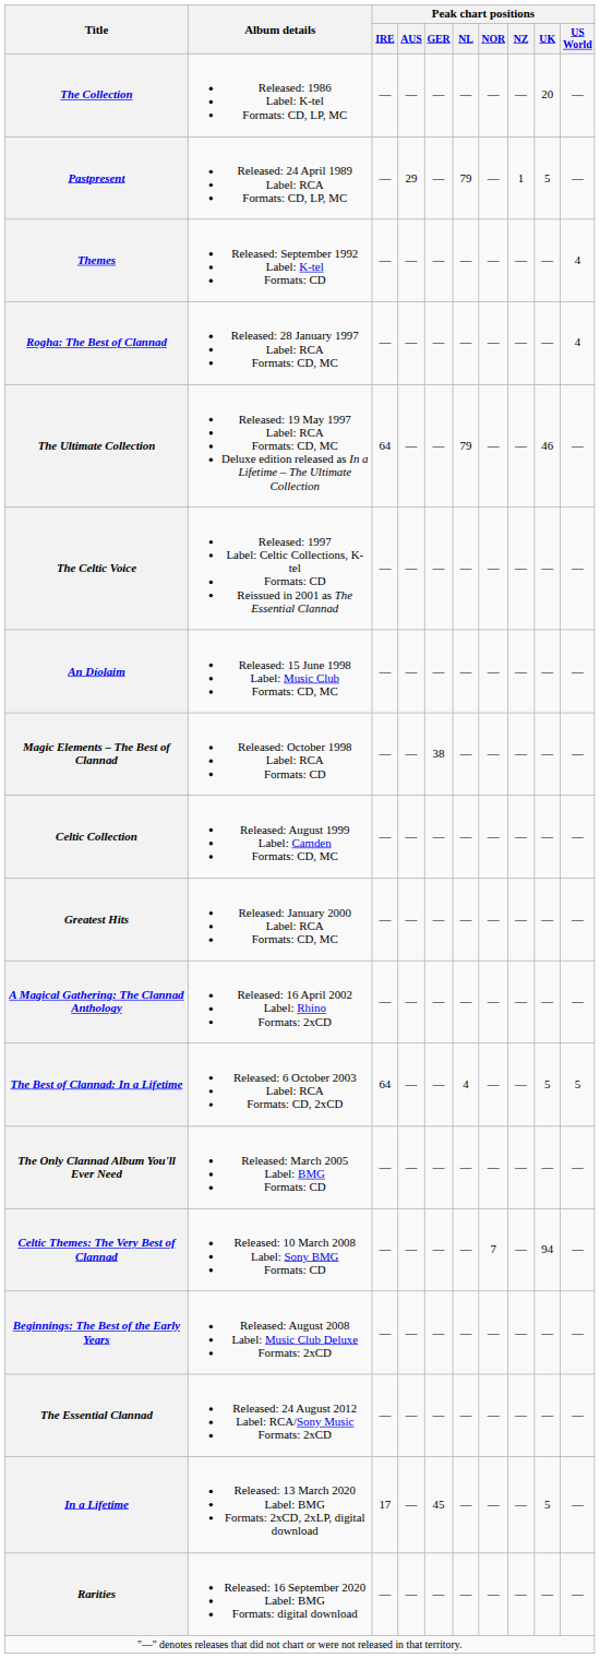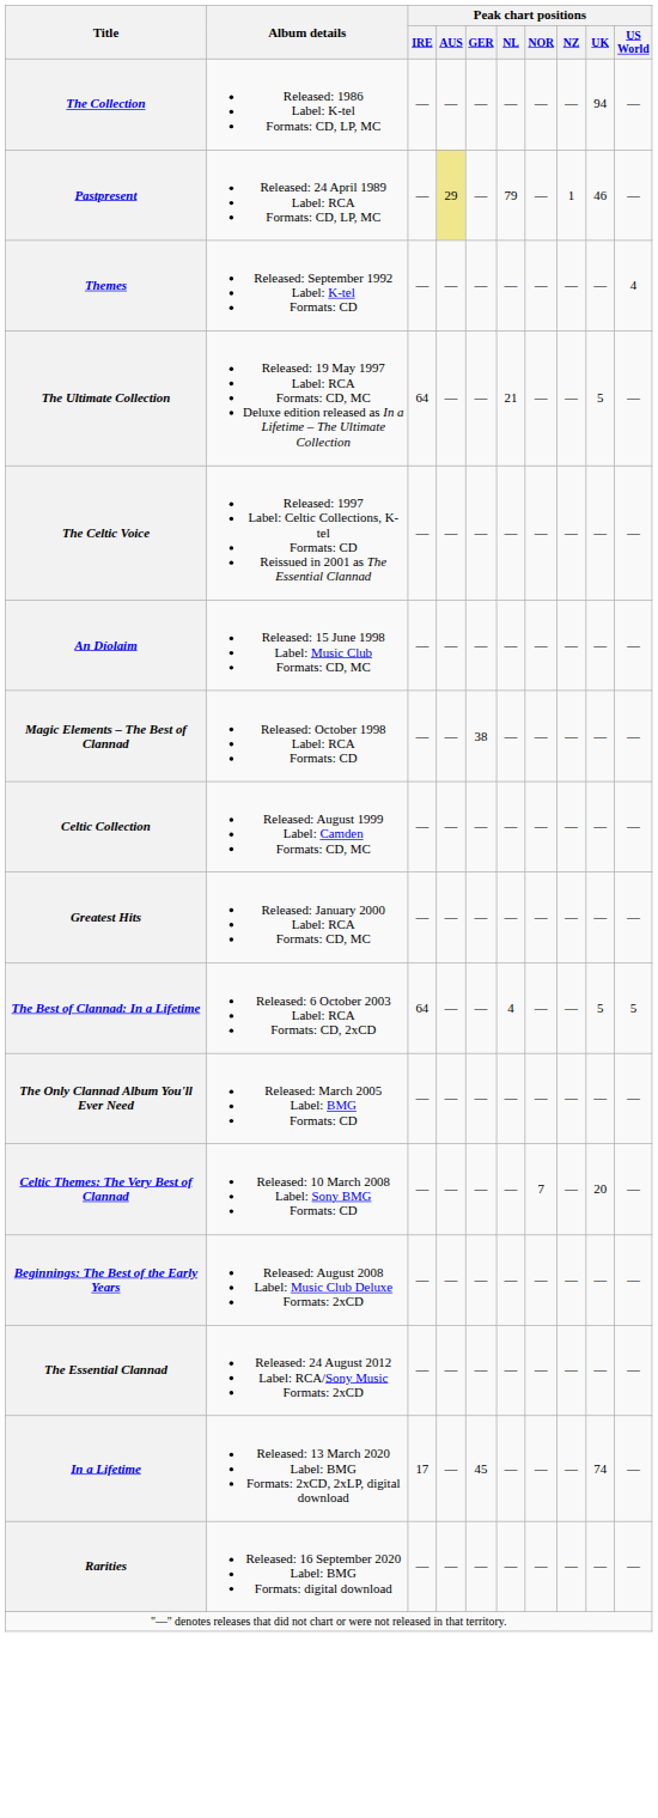 <table class="wikitable plainrowheaders" style="text-align:center;">
 <tr>
 <th rowspan="2" scope="col" style="width:15em;">Title</th>
 <th rowspan="2" scope="col" style="width:15em;">Album details</th>
 <th colspan="8">Peak chart positions</th>
 </tr>
 <tr>
 <th scope="col" style="width:2em;font-size:90%;"><a href='#'>IRE</a><br></th>
 <th scope="col" style="width:2em;font-size:90%;"><a href='#'>AUS</a><br></th>
 <th scope="col" style="width:2em;font-size:90%;"><a href='#'>GER</a><br></th>
 <th scope="col" style="width:2em;font-size:90%;"><a href='#'>NL</a><br></th>
 <th scope="col" style="width:2em;font-size:90%;"><a href='#'>NOR</a><br></th>
 <th scope="col" style="width:2em;font-size:90%;"><a href='#'>NZ</a><br></th>
 <th scope="col" style="width:2em;font-size:90%;"><a href='#'>UK</a><br></th>
 <th scope="col" style="width:2em;font-size:90%;"><a href='#'>US World</a><br></th>
 </tr>
 <tr>
 <th scope="row"><em><a href='#'>The Collection</a></em></th>
 <td><br><ul><li>Released: 1986</li><li>Label: K-tel</li><li>Formats: CD, LP, MC</li></ul></td>
 <td>—</td>
 <td>—</td>
 <td>—</td>
 <td>—</td>
 <td>—</td>
 <td>—</td>
-<td>20</td>
+<td>94</td>
 <td>—</td>
 </tr>
 <tr>
 <th scope="row"><em><a href='#'>Pastpresent</a></em></th>
 <td><br><ul><li>Released: 24 April 1989</li><li>Label: RCA</li><li>Formats: CD, LP, MC</li></ul></td>
 <td>—</td>
-<td>29</td>
+<td style="background: khaki;">29</td>
 <td>—</td>
 <td>79</td>
 <td>—</td>
 <td>1</td>
-<td>5</td>
+<td>46</td>
 <td>—</td>
 </tr>
 <tr>
 <th scope="row"><em><a href='#'>Themes</a></em></th>
 <td><br><ul><li>Released: September 1992</li><li>Label: <a href='#'>K-tel</a></li><li>Formats: CD</li></ul></td>
 <td>—</td>
 <td>—</td>
 <td>—</td>
 <td>—</td>
 <td>—</td>
 <td>—</td>
 <td>—</td>
 <td>4</td>
 </tr>
 <tr>
-<th scope="row"><em><a href='#'>Rogha: The Best of Clannad</a></em></th>
-<td><br><ul><li>Released: 28 January 1997</li><li>Label: RCA</li><li>Formats: CD, MC</li></ul></td>
-<td>—</td>
-<td>—</td>
-<td>—</td>
-<td>—</td>
-<td>—</td>
-<td>—</td>
-<td>—</td>
-<td>4</td>
-</tr>
-<tr>
 <th scope="row"><em>The Ultimate Collection</em></th>
 <td><br><ul><li>Released: 19 May 1997</li><li>Label: RCA</li><li>Formats: CD, MC</li><li>Deluxe edition released as <em>In a Lifetime – The Ultimate Collection</em></li></ul></td>
 <td>64</td>
 <td>—</td>
 <td>—</td>
-<td>79</td>
+<td>21</td>
 <td>—</td>
 <td>—</td>
-<td>46</td>
+<td>5</td>
 <td>—</td>
 </tr>
 <tr>
 <th scope="row"><em>The Celtic Voice</em></th>
 <td><br><ul><li>Released: 1997</li><li>Label: Celtic Collections, K-tel</li><li>Formats: CD</li><li>Reissued in 2001 as <em>The Essential Clannad</em></li></ul></td>
 <td>—</td>
 <td>—</td>
 <td>—</td>
 <td>—</td>
 <td>—</td>
 <td>—</td>
 <td>—</td>
 <td>—</td>
 </tr>
 <tr>
 <th scope="row"><em><a href='#'>An Díolaim</a></em></th>
 <td><br><ul><li>Released: 15 June 1998</li><li>Label: <a href='#'>Music Club</a></li><li>Formats: CD, MC</li></ul></td>
 <td>—</td>
 <td>—</td>
 <td>—</td>
 <td>—</td>
 <td>—</td>
 <td>—</td>
 <td>—</td>
 <td>—</td>
 </tr>
 <tr>
 <th scope="row"><em>Magic Elements – The Best of Clannad</em></th>
 <td><br><ul><li>Released: October 1998</li><li>Label: RCA</li><li>Formats: CD</li></ul></td>
 <td>—</td>
 <td>—</td>
 <td>38</td>
 <td>—</td>
 <td>—</td>
 <td>—</td>
 <td>—</td>
 <td>—</td>
 </tr>
 <tr>
 <th scope="row"><em>Celtic Collection</em></th>
 <td><br><ul><li>Released: August 1999</li><li>Label: <a href='#'>Camden</a></li><li>Formats: CD, MC</li></ul></td>
 <td>—</td>
 <td>—</td>
 <td>—</td>
 <td>—</td>
 <td>—</td>
 <td>—</td>
 <td>—</td>
 <td>—</td>
 </tr>
 <tr>
 <th scope="row"><em>Greatest Hits</em></th>
 <td><br><ul><li>Released: January 2000</li><li>Label: RCA</li><li>Formats: CD, MC</li></ul></td>
 <td>—</td>
 <td>—</td>
 <td>—</td>
 <td>—</td>
 <td>—</td>
 <td>—</td>
 <td>—</td>
 <td>—</td>
 </tr>
 <tr>
-<th scope="row"><em><a href='#'>A Magical Gathering: The Clannad Anthology</a></em></th>
-<td><br><ul><li>Released: 16 April 2002</li><li>Label: <a href='#'>Rhino</a></li><li>Formats: 2xCD</li></ul></td>
-<td>—</td>
-<td>—</td>
-<td>—</td>
-<td>—</td>
-<td>—</td>
-<td>—</td>
-<td>—</td>
-<td>—</td>
-</tr>
-<tr>
 <th scope="row"><em><a href='#'>The Best of Clannad: In a Lifetime</a></em></th>
 <td><br><ul><li>Released: 6 October 2003</li><li>Label: RCA</li><li>Formats: CD, 2xCD</li></ul></td>
 <td>64</td>
 <td>—</td>
 <td>—</td>
 <td>4</td>
 <td>—</td>
 <td>—</td>
 <td>5</td>
 <td>5</td>
 </tr>
 <tr>
 <th scope="row"><em>The Only Clannad Album You'll Ever Need</em></th>
 <td><br><ul><li>Released: March 2005</li><li>Label: <a href='#'>BMG</a></li><li>Formats: CD</li></ul></td>
 <td>—</td>
 <td>—</td>
 <td>—</td>
 <td>—</td>
 <td>—</td>
 <td>—</td>
 <td>—</td>
 <td>—</td>
 </tr>
 <tr>
 <th scope="row"><em><a href='#'>Celtic Themes: The Very Best of Clannad</a></em></th>
 <td><br><ul><li>Released: 10 March 2008</li><li>Label: <a href='#'>Sony BMG</a></li><li>Formats: CD</li></ul></td>
 <td>—</td>
 <td>—</td>
 <td>—</td>
 <td>—</td>
 <td>7</td>
 <td>—</td>
-<td>94</td>
+<td>20</td>
 <td>—</td>
 </tr>
 <tr>
 <th scope="row"><em><a href='#'>Beginnings: The Best of the Early Years</a></em></th>
 <td><br><ul><li>Released: August 2008</li><li>Label: <a href='#'>Music Club Deluxe</a></li><li>Formats: 2xCD</li></ul></td>
 <td>—</td>
 <td>—</td>
 <td>—</td>
 <td>—</td>
 <td>—</td>
 <td>—</td>
 <td>—</td>
 <td>—</td>
 </tr>
 <tr>
 <th scope="row"><em>The Essential Clannad</em></th>
 <td><br><ul><li>Released: 24 August 2012</li><li>Label: RCA/<a href='#'>Sony Music</a></li><li>Formats: 2xCD</li></ul></td>
 <td>—</td>
 <td>—</td>
 <td>—</td>
 <td>—</td>
 <td>—</td>
 <td>—</td>
 <td>—</td>
 <td>—</td>
 </tr>
 <tr>
 <th scope="row"><em><a href='#'>In a Lifetime</a></em></th>
 <td><br><ul><li>Released: 13 March 2020</li><li>Label: BMG</li><li>Formats: 2xCD, 2xLP, digital download</li></ul></td>
 <td>17</td>
 <td>—</td>
 <td>45</td>
 <td>—</td>
 <td>—</td>
 <td>—</td>
-<td>5</td>
+<td>74</td>
 <td>—</td>
 </tr>
 <tr>
 <th scope="row"><em>Rarities</em></th>
 <td><br><ul><li>Released: 16 September 2020</li><li>Label: BMG</li><li>Formats: digital download</li></ul></td>
 <td>—</td>
 <td>—</td>
 <td>—</td>
 <td>—</td>
 <td>—</td>
 <td>—</td>
 <td>—</td>
 <td>—</td>
 </tr>
 <tr>
 <td colspan="10" style="font-size:90%">"—" denotes releases that did not chart or were not released in that territory.</td>
 </tr>
 </table>
